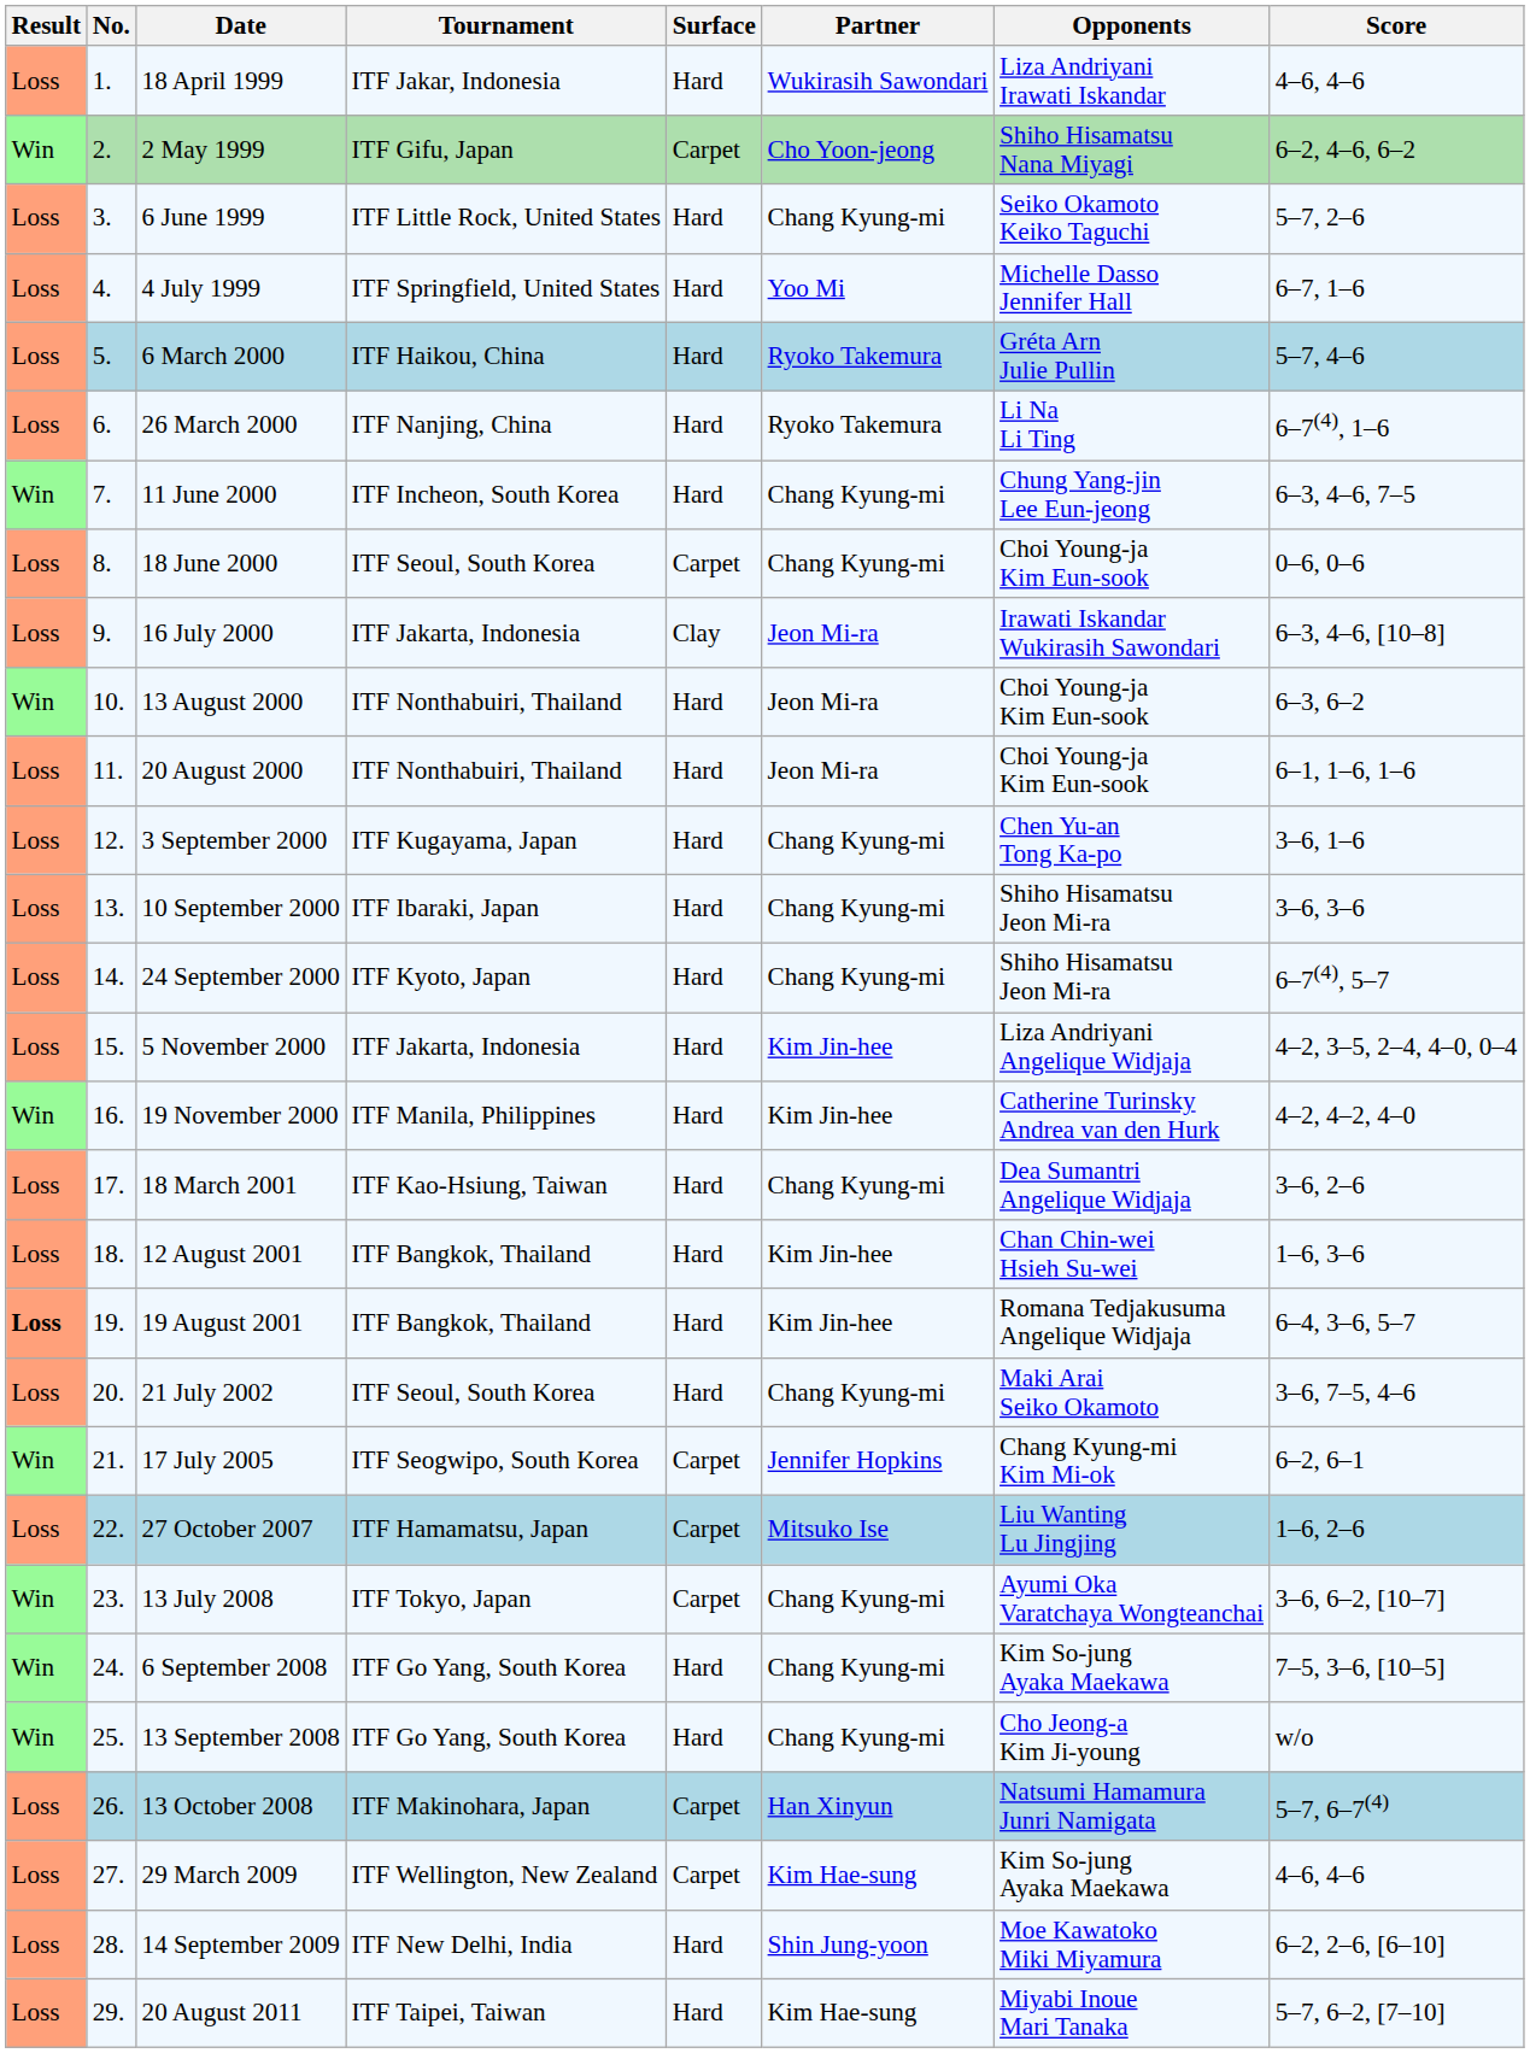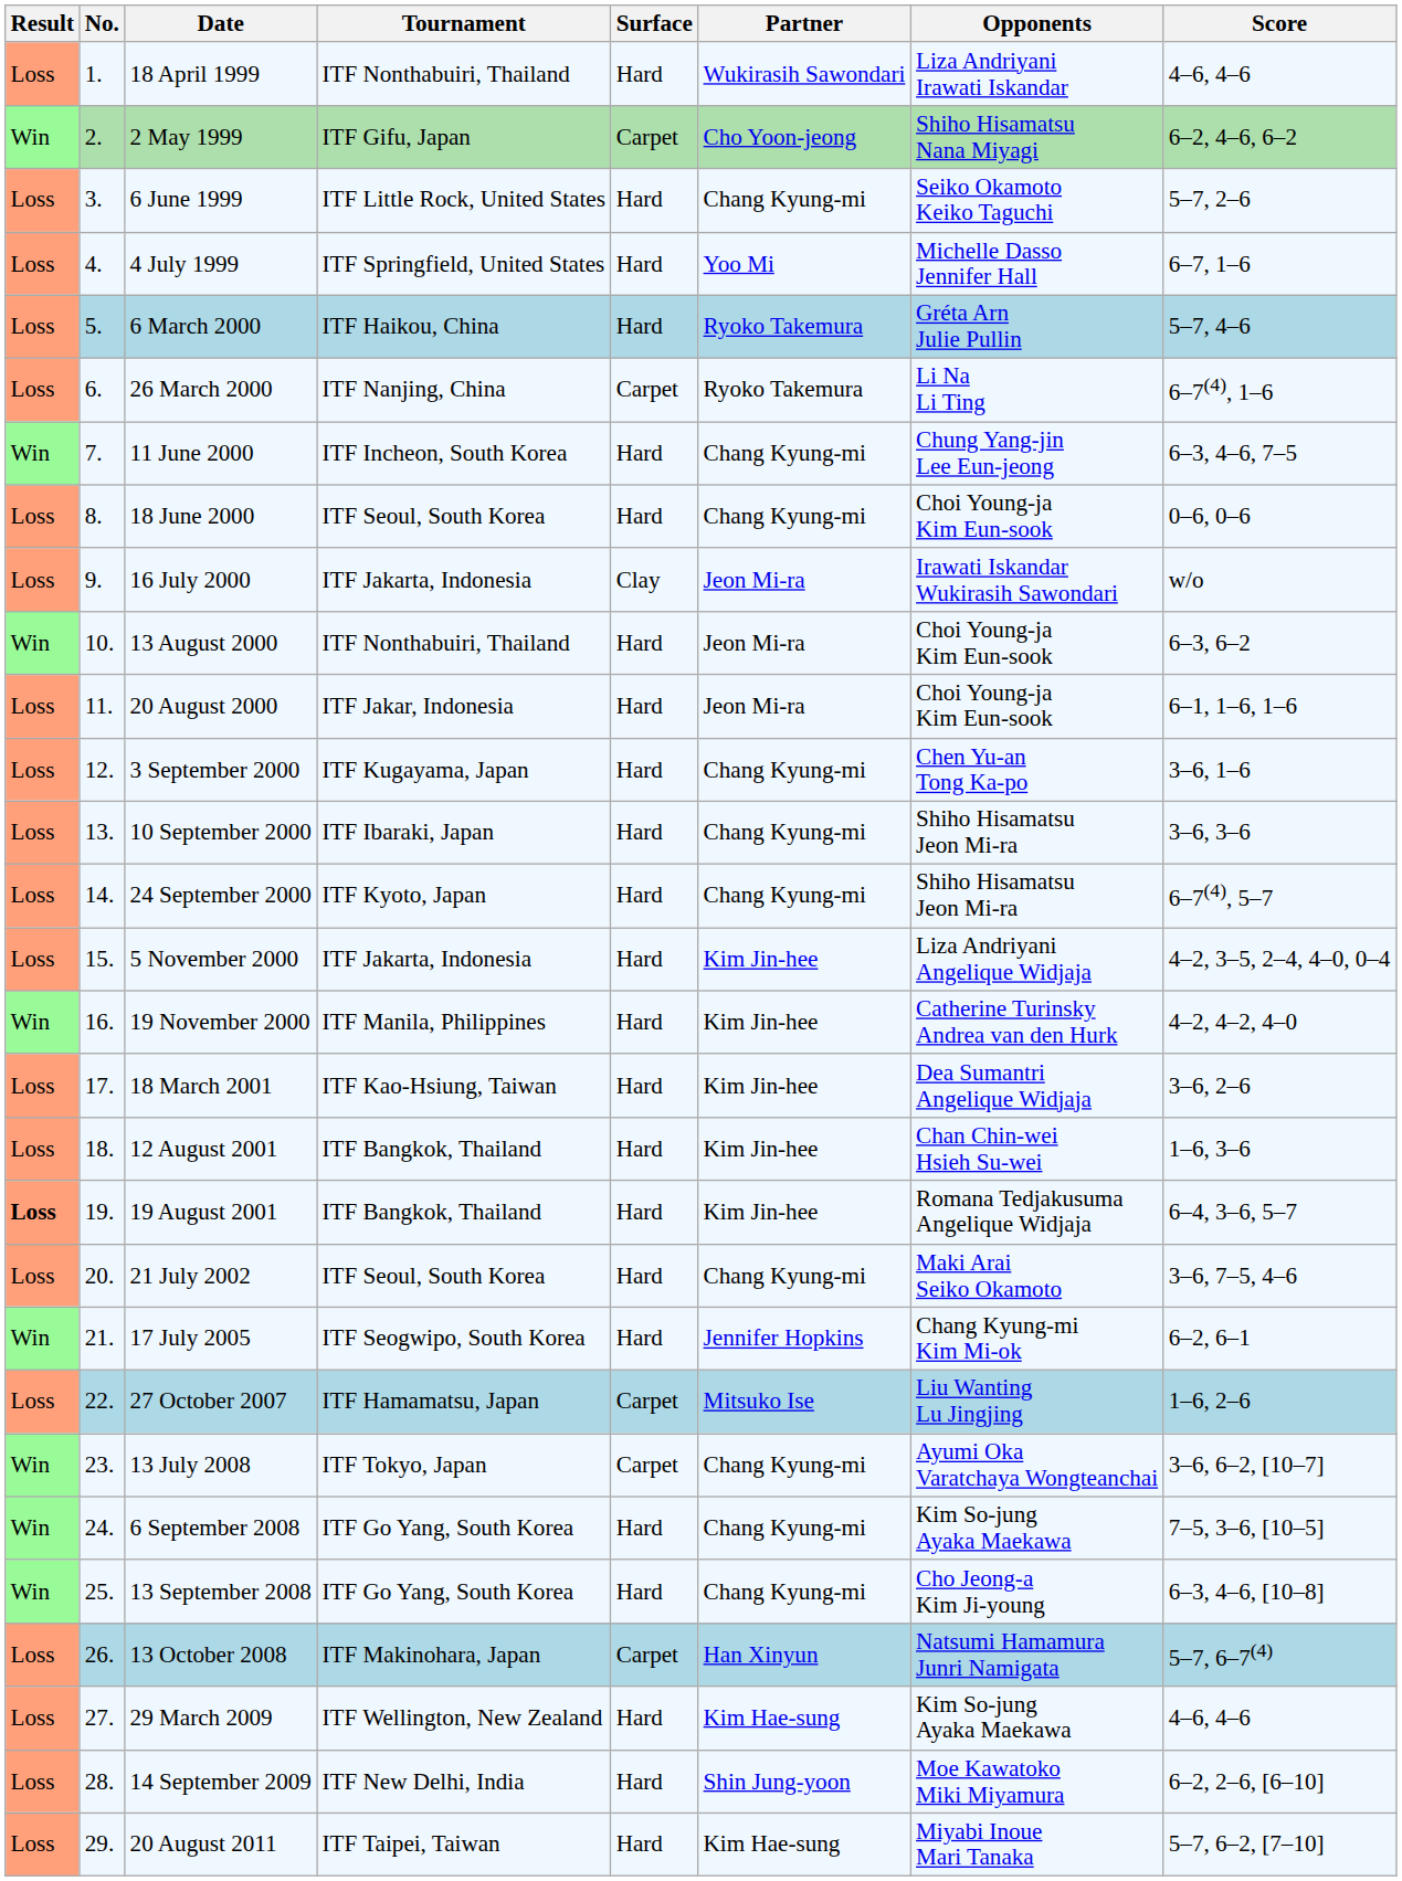 <table class="sortable wikitable">
 <tr>
 <th>Result</th>
 <th>No.</th>
 <th>Date</th>
 <th>Tournament</th>
 <th>Surface</th>
 <th>Partner</th>
 <th>Opponents</th>
 <th class="unsortable">Score</th>
 </tr>
 <tr bgcolor="#f0f8ff">
 <td style="background:#ffa07a;">Loss</td>
 <td>1.</td>
 <td>18 April 1999</td>
-<td>ITF Jakar, Indonesia</td>
+<td>ITF Nonthabuiri, Thailand</td>
 <td>Hard</td>
 <td> <a href='#'>Wukirasih Sawondari</a></td>
 <td> <a href='#'>Liza Andriyani</a> <br>  <a href='#'>Irawati Iskandar</a></td>
 <td>4–6, 4–6</td>
 </tr>
 <tr style="background:#addfad;">
 <td style="background:#98fb98;">Win</td>
 <td>2.</td>
 <td>2 May 1999</td>
 <td>ITF Gifu, Japan</td>
 <td>Carpet</td>
 <td> <a href='#'>Cho Yoon-jeong</a></td>
 <td> <a href='#'>Shiho Hisamatsu</a> <br>  <a href='#'>Nana Miyagi</a></td>
 <td>6–2, 4–6, 6–2</td>
 </tr>
 <tr bgcolor="#f0f8ff">
 <td style="background:#ffa07a;">Loss</td>
 <td>3.</td>
 <td>6 June 1999</td>
 <td>ITF Little Rock, United States</td>
 <td>Hard</td>
 <td> Chang Kyung-mi</td>
 <td> <a href='#'>Seiko Okamoto</a> <br>  <a href='#'>Keiko Taguchi</a></td>
 <td>5–7, 2–6</td>
 </tr>
 <tr bgcolor="#f0f8ff">
 <td style="background:#ffa07a;">Loss</td>
 <td>4.</td>
 <td>4 July 1999</td>
 <td>ITF Springfield, United States</td>
 <td>Hard</td>
 <td> <a href='#'>Yoo Mi</a></td>
 <td> <a href='#'>Michelle Dasso</a> <br>  <a href='#'>Jennifer Hall</a></td>
 <td>6–7, 1–6</td>
 </tr>
 <tr style="background:lightblue;">
 <td style="background:#ffa07a;">Loss</td>
 <td>5.</td>
 <td>6 March 2000</td>
 <td>ITF Haikou, China</td>
 <td>Hard</td>
 <td> <a href='#'>Ryoko Takemura</a></td>
 <td> <a href='#'>Gréta Arn</a> <br>  <a href='#'>Julie Pullin</a></td>
 <td>5–7, 4–6</td>
 </tr>
 <tr bgcolor="#f0f8ff">
 <td style="background:#ffa07a;">Loss</td>
 <td>6.</td>
 <td>26 March 2000</td>
 <td>ITF Nanjing, China</td>
-<td>Hard</td>
+<td>Carpet</td>
 <td> Ryoko Takemura</td>
 <td> <a href='#'>Li Na</a> <br>  <a href='#'>Li Ting</a></td>
 <td>6–7<sup>(4)</sup>, 1–6</td>
 </tr>
 <tr bgcolor="#f0f8ff">
 <td style="background:#98fb98;">Win</td>
 <td>7.</td>
 <td>11 June 2000</td>
 <td>ITF Incheon, South Korea</td>
 <td>Hard</td>
 <td> Chang Kyung-mi</td>
 <td> <a href='#'>Chung Yang-jin</a> <br>  <a href='#'>Lee Eun-jeong</a></td>
 <td>6–3, 4–6, 7–5</td>
 </tr>
 <tr bgcolor="#f0f8ff">
 <td style="background:#ffa07a;">Loss</td>
 <td>8.</td>
 <td>18 June 2000</td>
 <td>ITF Seoul, South Korea</td>
-<td>Carpet</td>
+<td>Hard</td>
 <td> Chang Kyung-mi</td>
 <td> Choi Young-ja <br>  <a href='#'>Kim Eun-sook</a></td>
 <td>0–6, 0–6</td>
 </tr>
 <tr style="background:#f0f8ff;">
 <td style="background:#ffa07a;">Loss</td>
 <td>9.</td>
 <td>16 July 2000</td>
 <td>ITF Jakarta, Indonesia</td>
 <td>Clay</td>
 <td> <a href='#'>Jeon Mi-ra</a></td>
 <td> <a href='#'>Irawati Iskandar</a> <br>  <a href='#'>Wukirasih Sawondari</a></td>
-<td>6–3, 4–6, [10–8]</td>
+<td>w/o</td>
 </tr>
 <tr bgcolor="#f0f8ff">
 <td style="background:#98fb98;">Win</td>
 <td>10.</td>
 <td>13 August 2000</td>
 <td>ITF Nonthabuiri, Thailand</td>
 <td>Hard</td>
 <td> Jeon Mi-ra</td>
 <td> Choi Young-ja <br>  Kim Eun-sook</td>
 <td>6–3, 6–2</td>
 </tr>
 <tr bgcolor="#f0f8ff">
 <td style="background:#ffa07a;">Loss</td>
 <td>11.</td>
 <td>20 August 2000</td>
-<td>ITF Nonthabuiri, Thailand</td>
+<td>ITF Jakar, Indonesia</td>
 <td>Hard</td>
 <td> Jeon Mi-ra</td>
 <td> Choi Young-ja <br>  Kim Eun-sook</td>
 <td>6–1, 1–6, 1–6</td>
 </tr>
 <tr bgcolor="#f0f8ff">
 <td style="background:#ffa07a;">Loss</td>
 <td>12.</td>
 <td>3 September 2000</td>
 <td>ITF Kugayama, Japan</td>
 <td>Hard</td>
 <td> Chang Kyung-mi</td>
 <td> <a href='#'>Chen Yu-an</a> <br>  <a href='#'>Tong Ka-po</a></td>
 <td>3–6, 1–6</td>
 </tr>
 <tr bgcolor="#f0f8ff">
 <td style="background:#ffa07a;">Loss</td>
 <td>13.</td>
 <td>10 September 2000</td>
 <td>ITF Ibaraki, Japan</td>
 <td>Hard</td>
 <td> Chang Kyung-mi</td>
 <td> Shiho Hisamatsu <br>  Jeon Mi-ra</td>
 <td>3–6, 3–6</td>
 </tr>
 <tr bgcolor="#f0f8ff">
 <td style="background:#ffa07a;">Loss</td>
 <td>14.</td>
 <td>24 September 2000</td>
 <td>ITF Kyoto, Japan</td>
 <td>Hard</td>
 <td> Chang Kyung-mi</td>
 <td> Shiho Hisamatsu <br>  Jeon Mi-ra</td>
 <td>6–7<sup>(4)</sup>, 5–7</td>
 </tr>
 <tr bgcolor="#f0f8ff">
 <td style="background:#ffa07a;">Loss</td>
 <td>15.</td>
 <td>5 November 2000</td>
 <td>ITF Jakarta, Indonesia</td>
 <td>Hard</td>
 <td> <a href='#'>Kim Jin-hee</a></td>
 <td> Liza Andriyani <br>  <a href='#'>Angelique Widjaja</a></td>
 <td>4–2, 3–5, 2–4, 4–0, 0–4</td>
 </tr>
 <tr bgcolor="#f0f8ff">
 <td style="background:#98fb98;">Win</td>
 <td>16.</td>
 <td>19 November 2000</td>
 <td>ITF Manila, Philippines</td>
 <td>Hard</td>
 <td> Kim Jin-hee</td>
 <td> <a href='#'>Catherine Turinsky</a> <br>  <a href='#'>Andrea van den Hurk</a></td>
 <td>4–2, 4–2, 4–0</td>
 </tr>
 <tr bgcolor="#f0f8ff">
 <td style="background:#ffa07a;">Loss</td>
 <td>17.</td>
 <td>18 March 2001</td>
 <td>ITF Kao-Hsiung, Taiwan</td>
 <td>Hard</td>
-<td> Chang Kyung-mi</td>
+<td> Kim Jin-hee</td>
 <td> <a href='#'>Dea Sumantri</a> <br>  <a href='#'>Angelique Widjaja</a></td>
 <td>3–6, 2–6</td>
 </tr>
 <tr bgcolor="#f0f8ff">
 <td style="background:#ffa07a;">Loss</td>
 <td>18.</td>
 <td>12 August 2001</td>
 <td>ITF Bangkok, Thailand</td>
 <td>Hard</td>
 <td> Kim Jin-hee</td>
 <td> <a href='#'>Chan Chin-wei</a> <br>   <a href='#'>Hsieh Su-wei</a></td>
 <td>1–6, 3–6</td>
 </tr>
 <tr bgcolor="#f0f8ff">
 <td style="background:#ffa07a;"><strong>Loss</strong></td>
 <td>19.</td>
 <td>19 August 2001</td>
 <td>ITF Bangkok, Thailand</td>
 <td>Hard</td>
 <td> Kim Jin-hee</td>
 <td> Romana Tedjakusuma <br>  Angelique Widjaja</td>
 <td>6–4, 3–6, 5–7</td>
 </tr>
 <tr bgcolor="#f0f8ff">
 <td style="background:#ffa07a;">Loss</td>
 <td>20.</td>
 <td>21 July 2002</td>
 <td>ITF Seoul, South Korea</td>
 <td>Hard</td>
 <td> Chang Kyung-mi</td>
 <td> <a href='#'>Maki Arai</a> <br>  <a href='#'>Seiko Okamoto</a></td>
 <td>3–6, 7–5, 4–6</td>
 </tr>
 <tr bgcolor="#f0f8ff">
 <td style="background:#98fb98;">Win</td>
 <td>21.</td>
 <td>17 July 2005</td>
 <td>ITF Seogwipo, South Korea</td>
-<td>Carpet</td>
+<td>Hard</td>
 <td> <a href='#'>Jennifer Hopkins</a></td>
 <td> Chang Kyung-mi <br>  <a href='#'>Kim Mi-ok</a></td>
 <td>6–2, 6–1</td>
 </tr>
 <tr bgcolor="lightblue">
 <td style="background:#ffa07a;">Loss</td>
 <td>22.</td>
 <td>27 October 2007</td>
 <td>ITF Hamamatsu, Japan</td>
 <td>Carpet</td>
 <td> <a href='#'>Mitsuko Ise</a></td>
 <td> <a href='#'>Liu Wanting</a> <br>  <a href='#'>Lu Jingjing</a></td>
 <td>1–6, 2–6</td>
 </tr>
 <tr bgcolor="#f0f8ff">
 <td style="background:#98fb98;">Win</td>
 <td>23.</td>
 <td>13 July 2008</td>
 <td>ITF Tokyo, Japan</td>
 <td>Carpet</td>
 <td> Chang Kyung-mi</td>
 <td> <a href='#'>Ayumi Oka</a> <br>  <a href='#'>Varatchaya Wongteanchai</a></td>
 <td>3–6, 6–2, [10–7]</td>
 </tr>
 <tr bgcolor="#f0f8ff">
 <td style="background:#98fb98;">Win</td>
 <td>24.</td>
 <td>6 September 2008</td>
 <td>ITF Go Yang, South Korea</td>
 <td>Hard</td>
 <td> Chang Kyung-mi</td>
 <td> Kim So-jung <br>  <a href='#'>Ayaka Maekawa</a></td>
 <td>7–5, 3–6, [10–5]</td>
 </tr>
 <tr bgcolor="#f0f8ff">
 <td style="background:#98fb98;">Win</td>
 <td>25.</td>
 <td>13 September 2008</td>
 <td>ITF Go Yang, South Korea</td>
 <td>Hard</td>
 <td> Chang Kyung-mi</td>
 <td> <a href='#'>Cho Jeong-a</a> <br>  Kim Ji-young</td>
-<td>w/o</td>
+<td>6–3, 4–6, [10–8]</td>
 </tr>
 <tr style="background:lightblue;">
 <td style="background:#ffa07a;">Loss</td>
 <td>26.</td>
 <td>13 October 2008</td>
 <td>ITF Makinohara, Japan</td>
 <td>Carpet</td>
 <td> <a href='#'>Han Xinyun</a></td>
 <td> <a href='#'>Natsumi Hamamura</a> <br>  <a href='#'>Junri Namigata</a></td>
 <td>5–7, 6–7<sup>(4)</sup></td>
 </tr>
 <tr bgcolor="#f0f8ff">
 <td style="background:#ffa07a;">Loss</td>
 <td>27.</td>
 <td>29 March 2009</td>
 <td>ITF Wellington, New Zealand</td>
-<td>Carpet</td>
+<td>Hard</td>
 <td> <a href='#'>Kim Hae-sung</a></td>
 <td> Kim So-jung <br>  Ayaka Maekawa</td>
 <td>4–6, 4–6</td>
 </tr>
 <tr style="background:#f0f8ff;">
 <td style="background:#ffa07a;">Loss</td>
 <td>28.</td>
 <td>14 September 2009</td>
 <td>ITF New Delhi, India</td>
 <td>Hard</td>
 <td> <a href='#'>Shin Jung-yoon</a></td>
 <td> <a href='#'>Moe Kawatoko</a> <br>  <a href='#'>Miki Miyamura</a></td>
 <td>6–2, 2–6, [6–10]</td>
 </tr>
 <tr bgcolor=f0f8ff>
 <td style="background:#ffa07a;">Loss</td>
 <td>29.</td>
 <td>20 August 2011</td>
 <td>ITF Taipei, Taiwan</td>
 <td>Hard</td>
 <td> Kim Hae-sung</td>
 <td> <a href='#'>Miyabi Inoue</a> <br>  <a href='#'>Mari Tanaka</a></td>
 <td>5–7, 6–2, [7–10]</td>
 </tr>
 </table>
